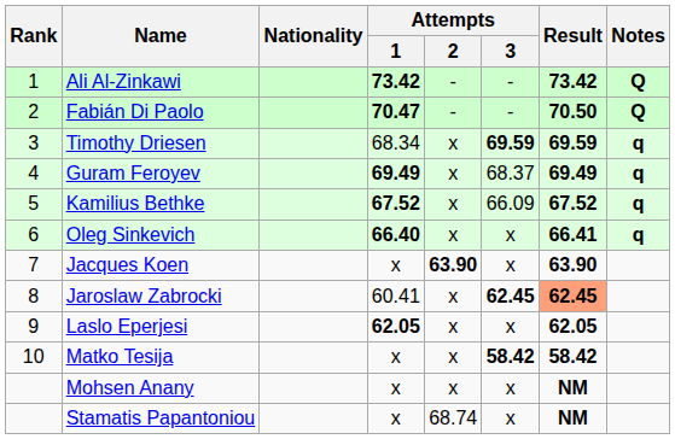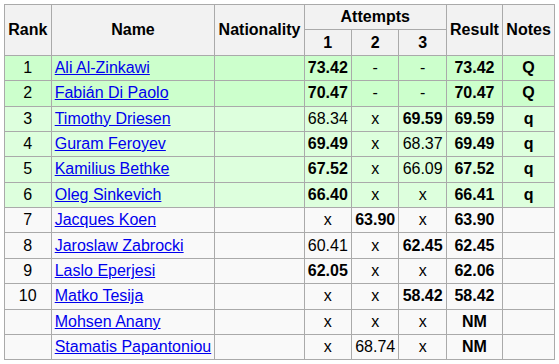 <table class="wikitable sortable" style="text-align:center">
 <tr>
 <th rowspan=2>Rank</th>
 <th rowspan=2>Name</th>
 <th rowspan=2>Nationality</th>
 <th colspan=3>Attempts</th>
 <th rowspan=2>Result</th>
 <th rowspan=2>Notes</th>
 </tr>
 <tr>
 <th>1</th>
 <th>2</th>
 <th>3</th>
 </tr>
 <tr bgcolor=ccffcc>
 <td>1</td>
 <td align=left><a href='#'>Ali Al-Zinkawi</a></td>
 <td align=left></td>
 <td><strong>73.42</strong></td>
 <td>-</td>
 <td>-</td>
 <td><strong>73.42</strong></td>
 <td><strong>Q</strong></td>
 </tr>
 <tr bgcolor=ccffcc>
 <td>2</td>
 <td align=left><a href='#'>Fabián Di Paolo</a></td>
 <td align=left></td>
 <td><strong>70.47</strong></td>
 <td>-</td>
 <td>-</td>
-<td><strong>70.50</strong></td>
+<td><strong>70.47</strong></td>
 <td><strong>Q</strong></td>
 </tr>
 <tr bgcolor=ddffdd>
 <td>3</td>
 <td align=left><a href='#'>Timothy Driesen</a></td>
 <td align=left></td>
 <td>68.34</td>
 <td>x</td>
 <td><strong>69.59</strong></td>
 <td><strong>69.59</strong></td>
 <td><strong>q</strong></td>
 </tr>
 <tr bgcolor=ddffdd>
 <td>4</td>
 <td align=left><a href='#'>Guram Feroyev</a></td>
 <td align=left></td>
 <td><strong>69.49</strong></td>
 <td>x</td>
 <td>68.37</td>
 <td><strong>69.49</strong></td>
 <td><strong>q</strong></td>
 </tr>
 <tr bgcolor=ddffdd>
 <td>5</td>
 <td align=left><a href='#'>Kamilius Bethke</a></td>
 <td align=left></td>
 <td><strong>67.52</strong></td>
 <td>x</td>
 <td>66.09</td>
 <td><strong>67.52</strong></td>
 <td><strong>q</strong></td>
 </tr>
 <tr bgcolor=ddffdd>
 <td>6</td>
 <td align=left><a href='#'>Oleg Sinkevich</a></td>
 <td align=left></td>
 <td><strong>66.40</strong></td>
 <td>x</td>
 <td>x</td>
 <td><strong>66.41</strong></td>
 <td><strong>q</strong></td>
 </tr>
 <tr>
 <td>7</td>
 <td align=left><a href='#'>Jacques Koen</a></td>
 <td align=left></td>
 <td>x</td>
 <td><strong>63.90</strong></td>
 <td>x</td>
 <td><strong>63.90</strong></td>
 <td></td>
 </tr>
 <tr>
 <td>8</td>
 <td align=left><a href='#'>Jaroslaw Zabrocki</a></td>
 <td align=left></td>
 <td>60.41</td>
 <td>x</td>
 <td><strong>62.45</strong></td>
-<td style="background: lightsalmon;"><strong>62.45</strong></td>
+<td><strong>62.45</strong></td>
 <td></td>
 </tr>
 <tr>
 <td>9</td>
 <td align=left><a href='#'>Laslo Eperjesi</a></td>
 <td align=left></td>
 <td><strong>62.05</strong></td>
 <td>x</td>
 <td>x</td>
-<td><strong>62.05</strong></td>
+<td><strong>62.06</strong></td>
 <td></td>
 </tr>
 <tr>
 <td>10</td>
 <td align=left><a href='#'>Matko Tesija</a></td>
 <td align=left></td>
 <td>x</td>
 <td>x</td>
 <td><strong>58.42</strong></td>
 <td><strong>58.42</strong></td>
 <td></td>
 </tr>
 <tr>
 <td></td>
 <td align=left><a href='#'>Mohsen Anany</a></td>
 <td align=left></td>
 <td>x</td>
 <td>x</td>
 <td>x</td>
 <td><strong>NM</strong></td>
 <td></td>
 </tr>
 <tr>
 <td></td>
 <td align=left><a href='#'>Stamatis Papantoniou</a></td>
 <td align=left></td>
 <td>x</td>
 <td>68.74</td>
 <td>x</td>
 <td><strong>NM</strong></td>
 <td></td>
 </tr>
 </table>
